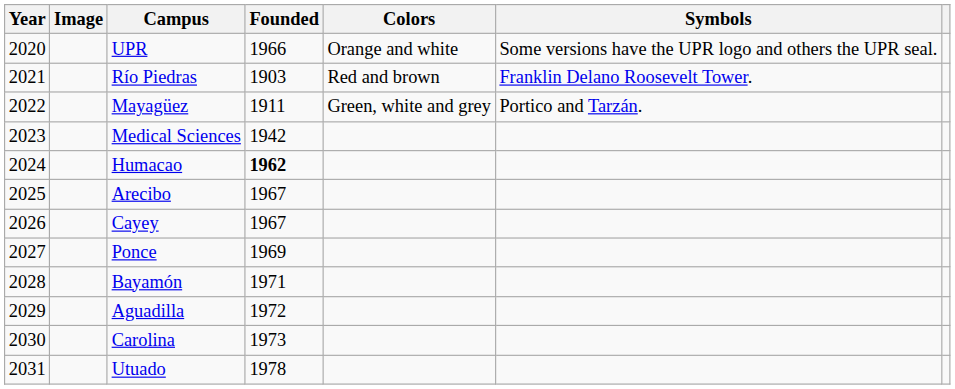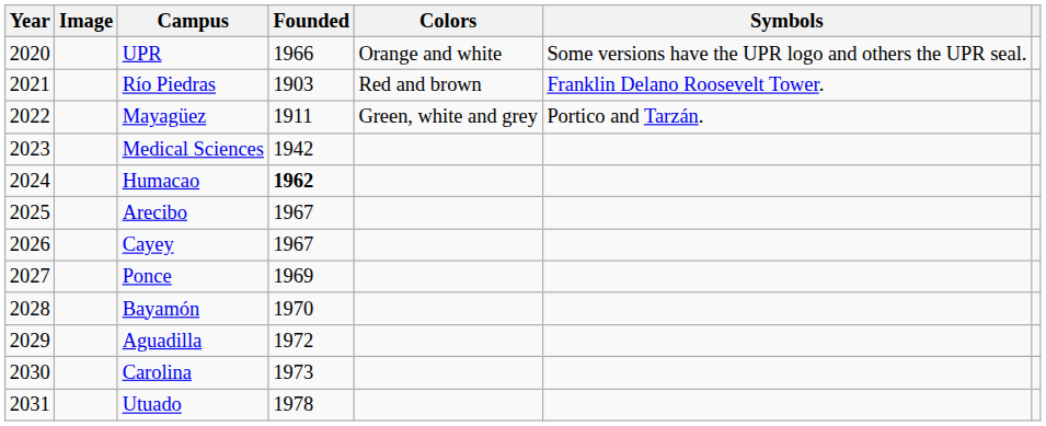 <table class="wikitable">
 <tr>
 <th>Year</th>
 <th>Image</th>
 <th>Campus</th>
 <th>Founded</th>
 <th>Colors</th>
 <th>Symbols</th>
 <th></th>
 </tr>
 <tr>
 <td>2020</td>
 <td></td>
 <td><a href='#'>UPR</a></td>
 <td>1966</td>
 <td>Orange and white</td>
 <td>Some versions have the UPR logo and others the UPR seal.</td>
 <td></td>
 </tr>
 <tr>
 <td>2021</td>
 <td></td>
 <td><a href='#'>Río Piedras</a></td>
 <td>1903</td>
 <td>Red and brown</td>
 <td><a href='#'>Franklin Delano Roosevelt Tower</a>.</td>
 <td></td>
 </tr>
 <tr>
 <td>2022</td>
 <td></td>
 <td><a href='#'>Mayagüez</a></td>
 <td>1911</td>
 <td>Green, white and grey</td>
 <td>Portico and <a href='#'>Tarzán</a>.</td>
 <td></td>
 </tr>
 <tr>
 <td>2023</td>
 <td></td>
 <td><a href='#'>Medical Sciences</a></td>
 <td>1942</td>
 <td></td>
 <td></td>
 <td></td>
 </tr>
 <tr>
 <td>2024</td>
 <td></td>
 <td><a href='#'>Humacao</a></td>
 <td><strong>1962</strong></td>
 <td></td>
 <td></td>
 <td></td>
 </tr>
 <tr>
 <td>2025</td>
 <td></td>
 <td><a href='#'>Arecibo</a></td>
 <td>1967</td>
 <td></td>
 <td></td>
 <td></td>
 </tr>
 <tr>
 <td>2026</td>
 <td></td>
 <td><a href='#'>Cayey</a></td>
 <td>1967</td>
 <td></td>
 <td></td>
 <td></td>
 </tr>
 <tr>
 <td>2027</td>
 <td></td>
 <td><a href='#'>Ponce</a></td>
 <td>1969</td>
 <td></td>
 <td></td>
 <td></td>
 </tr>
 <tr>
 <td>2028</td>
 <td></td>
 <td><a href='#'>Bayamón</a></td>
-<td>1971</td>
+<td>1970</td>
 <td></td>
 <td></td>
 <td></td>
 </tr>
 <tr>
 <td>2029</td>
 <td></td>
 <td><a href='#'>Aguadilla</a></td>
 <td>1972</td>
 <td></td>
 <td></td>
 <td></td>
 </tr>
 <tr>
 <td>2030</td>
 <td></td>
 <td><a href='#'>Carolina</a></td>
 <td>1973</td>
 <td></td>
 <td></td>
 <td></td>
 </tr>
 <tr>
 <td>2031</td>
 <td></td>
 <td><a href='#'>Utuado</a></td>
 <td>1978</td>
 <td></td>
 <td></td>
 <td></td>
 </tr>
 </table>
